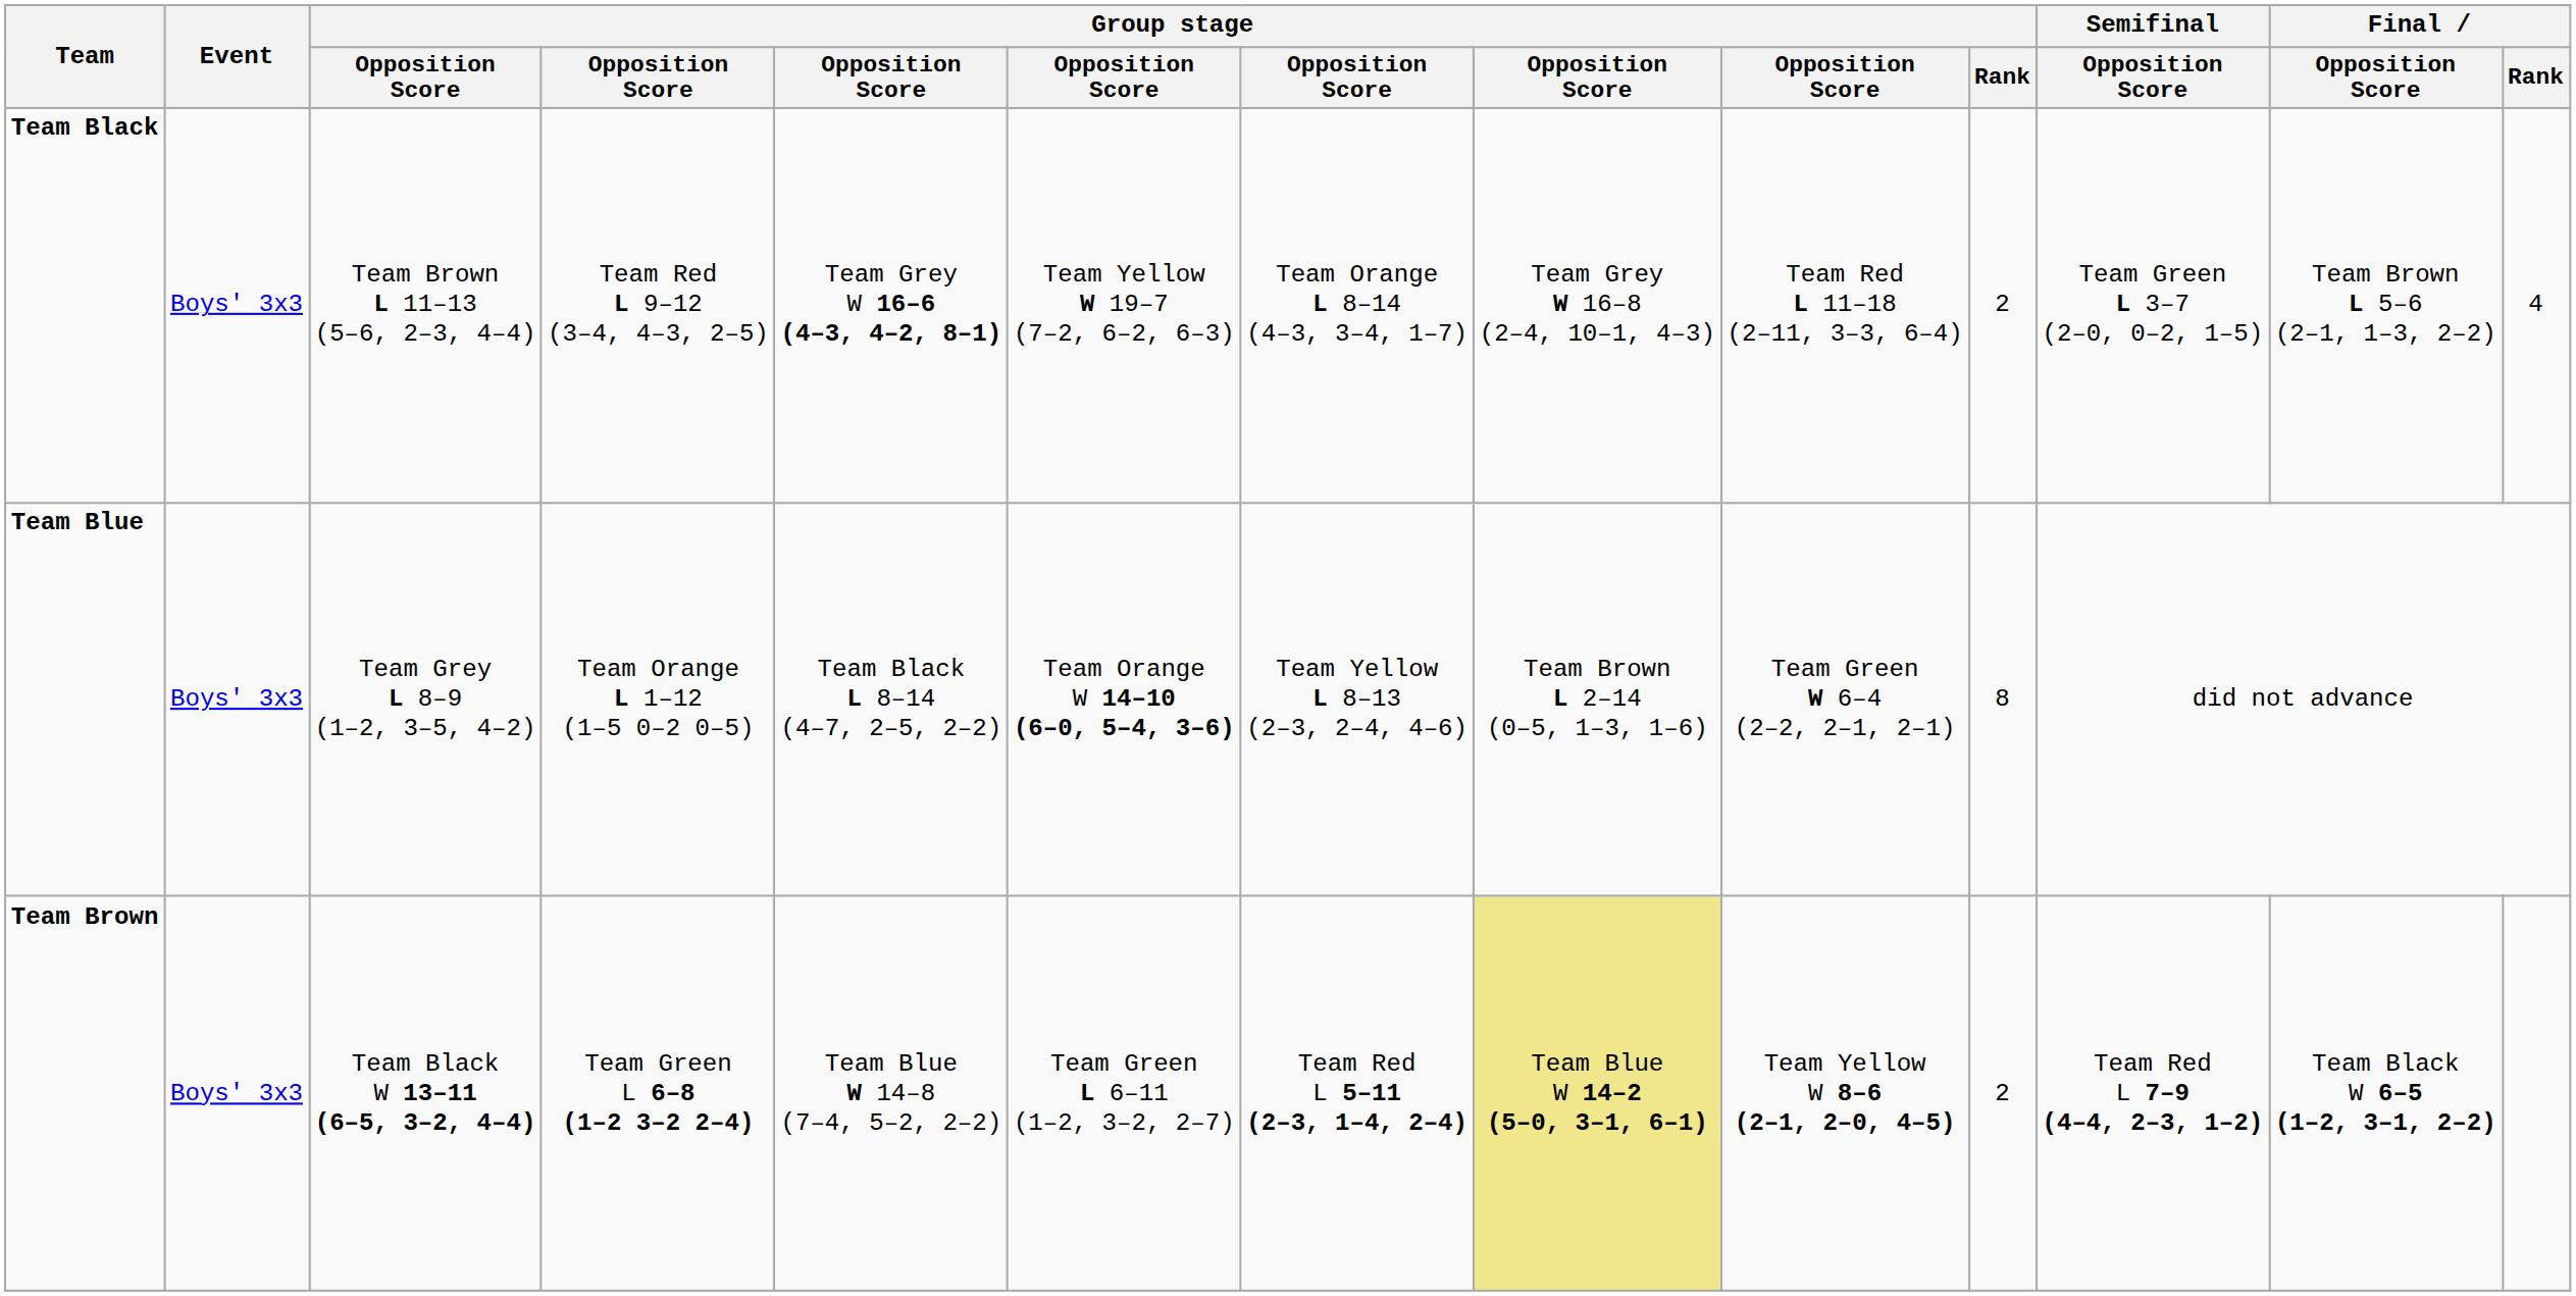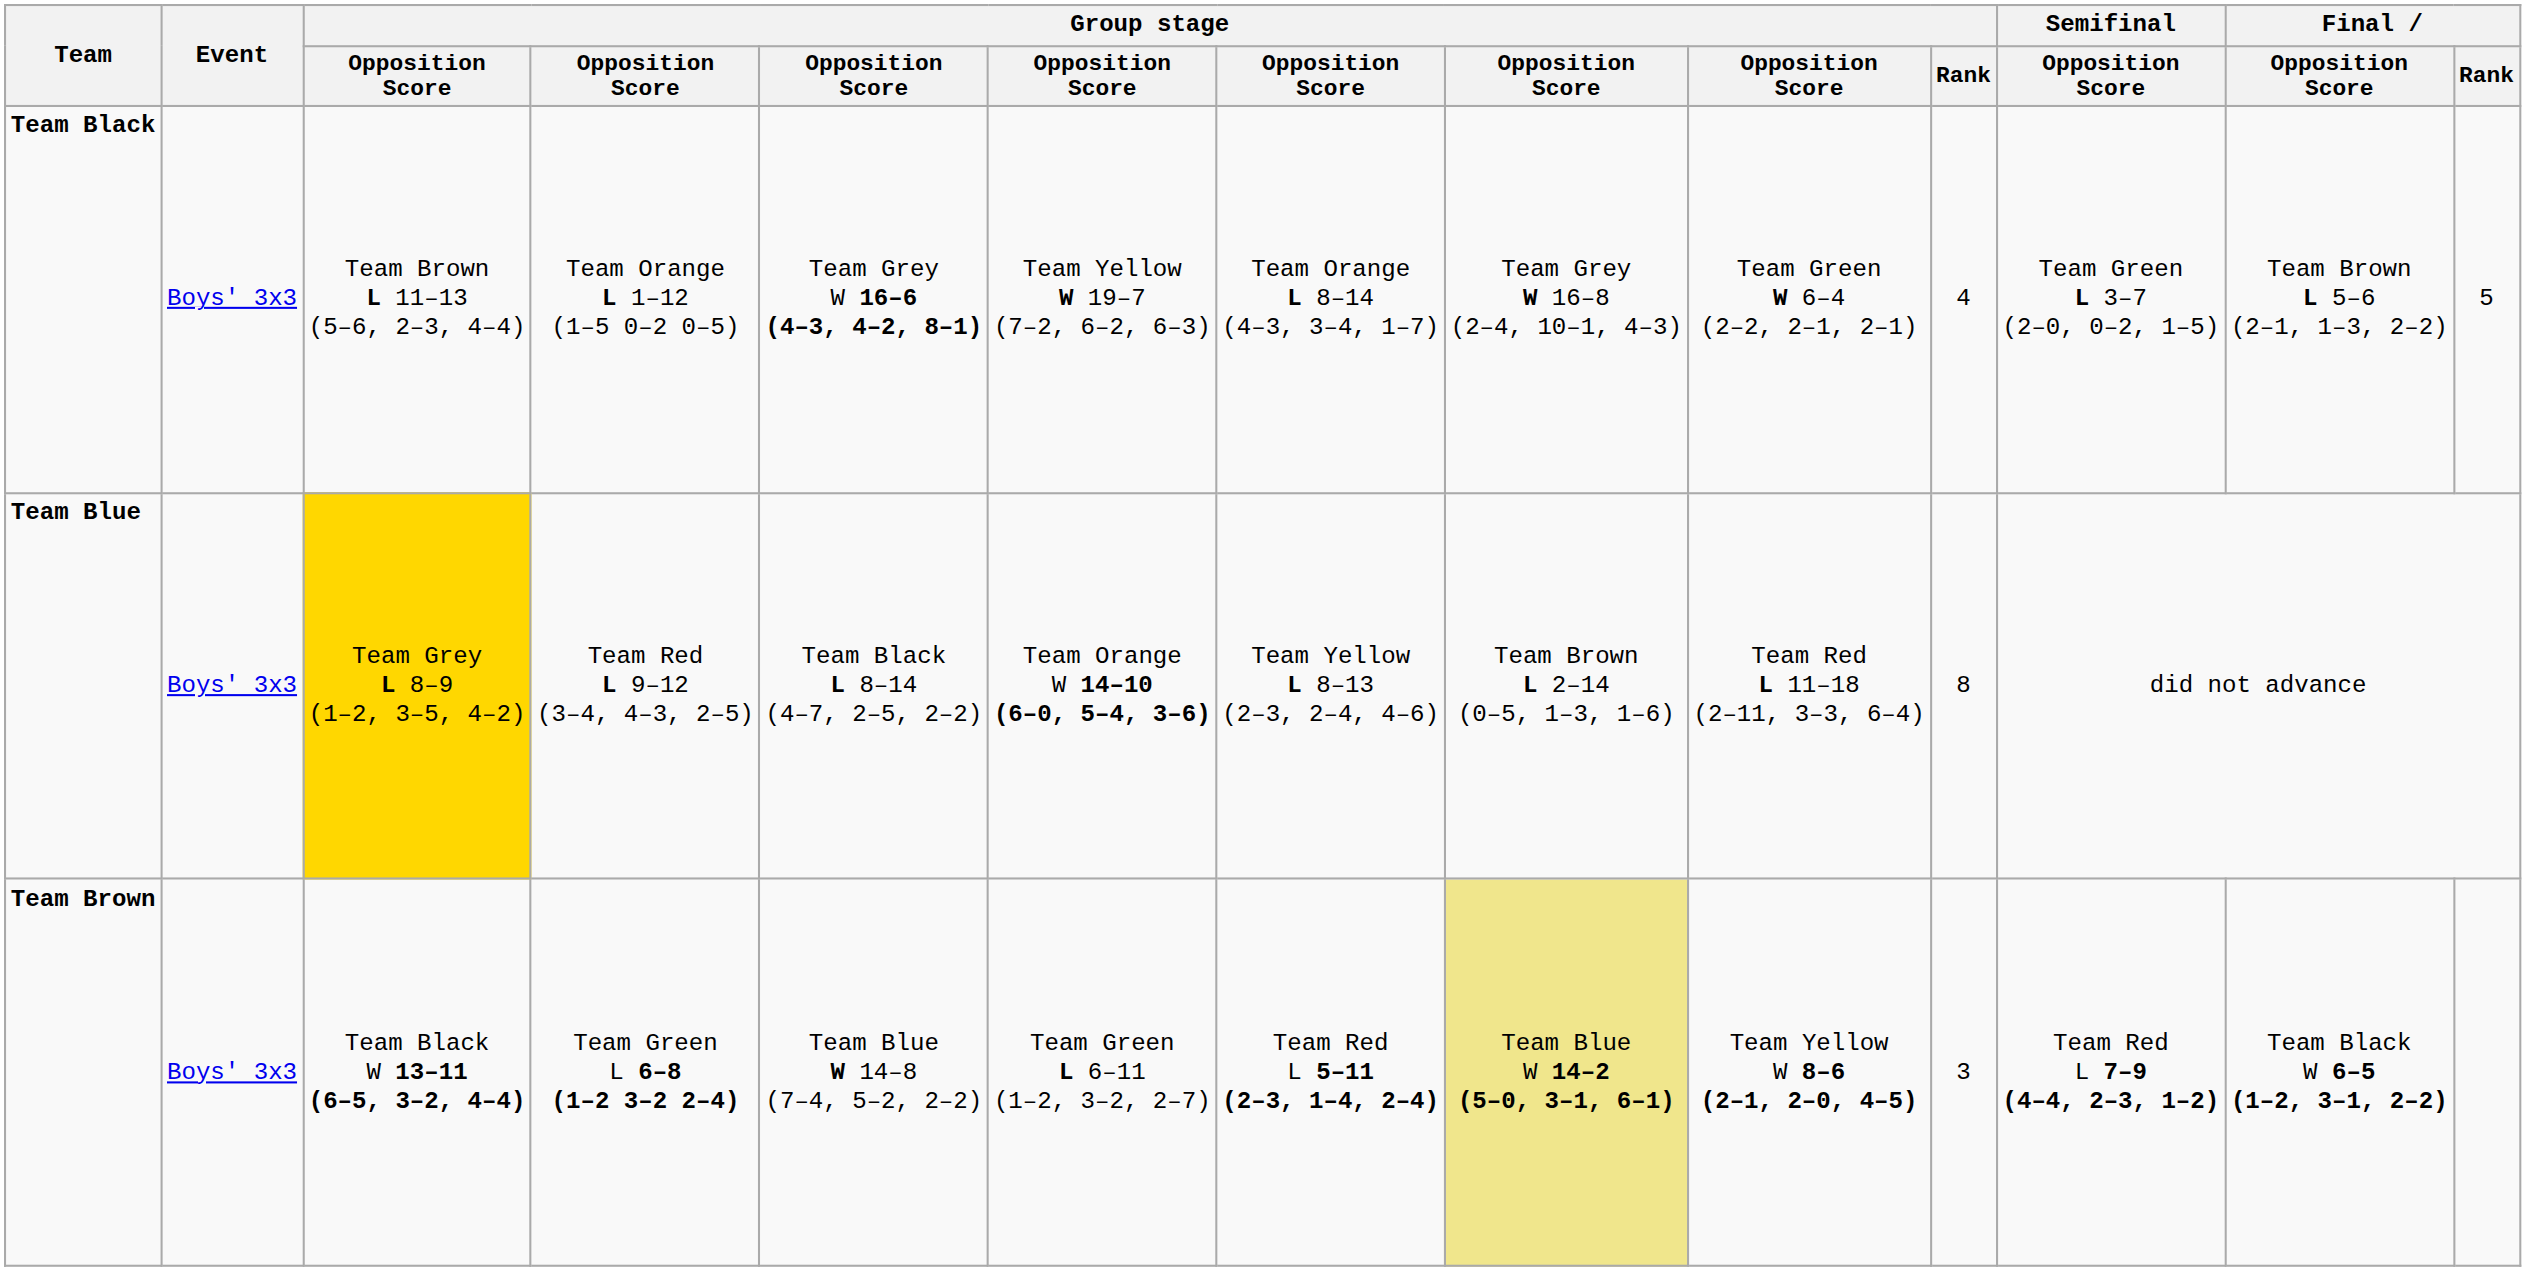 <table class="wikitable" style="font-size:90%">
 <tr>
 <th rowspan=2>Team</th>
 <th rowspan=2>Event</th>
 <th colspan=8>Group stage</th>
 <th>Semifinal</th>
 <th colspan=2>Final / </th>
 </tr>
 <tr style="font-size:95%">
 <th>Opposition<br>Score</th>
 <th>Opposition<br>Score</th>
 <th>Opposition<br>Score</th>
 <th>Opposition<br>Score</th>
 <th>Opposition<br>Score</th>
 <th>Opposition<br>Score</th>
 <th>Opposition<br>Score</th>
 <th>Rank</th>
 <th>Opposition<br>Score</th>
 <th>Opposition<br>Score</th>
 <th>Rank</th>
 </tr>
 <tr align=center>
 <td align=left> <strong>Team Black</strong><br><br><br><br><br><br><br><br><br><br><br><br><br></td>
 <td align=left><a href='#'>Boys' 3x3</a></td>
 <td> Team Brown<br><strong>L</strong> 11–13<br>(5–6, 2–3, 4–4)</td>
-<td> Team Red<br><strong>L</strong> 9–12<br>(3–4, 4–3, 2–5)</td>
+<td> Team Orange<br><strong>L</strong> 1–12<br>(1–5 0–2 0–5)</td>
 <td> Team Grey<br></strong>W<strong> 16–6<br>(4–3, 4–2, 8–1)</td>
 <td> Team Yellow<br><strong>W</strong> 19–7<br>(7–2, 6–2, 6–3)</td>
 <td> Team Orange<br><strong>L</strong> 8–14<br>(4–3, 3–4, 1–7)</td>
 <td> Team Grey<br><strong>W</strong> 16–8<br>(2–4, 10–1, 4–3)</td>
-<td> Team Red<br><strong>L</strong> 11–18<br>(2–11, 3–3, 6–4)</td>
-<td>2</td>
+<td> Team Green<br><strong>W</strong> 6–4<br>(2–2, 2–1, 2–1)</td>
+<td>4</td>
 <td> Team Green<br><strong>L</strong> 3–7<br>(2–0, 0–2, 1–5)</td>
 <td> Team Brown<br><strong>L</strong> 5–6<br>(2–1, 1–3, 2–2)</td>
-<td>4</td>
+<td>5</td>
 </tr>
 <tr align=center>
 <td align=left> <strong>Team Blue</strong><br><br><br><br><br><br><br><br><br><br><br><br><br></td>
 <td align=left><a href='#'>Boys' 3x3</a></td>
-<td> Team Grey<br><strong>L</strong> 8–9<br>(1–2, 3–5, 4–2)</td>
-<td> Team Orange<br><strong>L</strong> 1–12<br>(1–5 0–2 0–5)</td>
+<td style="background: gold;"> Team Grey<br><strong>L</strong> 8–9<br>(1–2, 3–5, 4–2)</td>
+<td> Team Red<br><strong>L</strong> 9–12<br>(3–4, 4–3, 2–5)</td>
 <td> Team Black<br><strong>L</strong> 8–14<br>(4–7, 2–5, 2–2)</td>
 <td> Team Orange<br></strong>W<strong> 14–10<br>(6–0, 5–4, 3–6)</td>
 <td> Team Yellow<br><strong>L</strong> 8–13<br>(2–3, 2–4, 4–6)</td>
 <td> Team Brown<br><strong>L</strong> 2–14<br>(0–5, 1–3, 1–6)</td>
-<td> Team Green<br><strong>W</strong> 6–4<br>(2–2, 2–1, 2–1)</td>
+<td> Team Red<br><strong>L</strong> 11–18<br>(2–11, 3–3, 6–4)</td>
 <td>8</td>
 <td colspan=3>did not advance</td>
 </tr>
 <tr align=center>
 <td align=left> <strong>Team Brown</strong><br><br><br><br><br><br><br><br><br><strong><br><br><br><br></td>
 <td align=left><a href='#'>Boys' 3x3</a></td>
 <td> Team Black<br></strong>W<strong> 13–11<br>(6–5, 3–2, 4–4)</td>
 <td> Team Green<br></strong>L<strong> 6–8<br>(1–2 3–2 2–4)</td>
 <td> Team Blue<br><strong>W</strong> 14–8<br>(7–4, 5–2, 2–2)</td>
 <td> Team Green<br><strong>L</strong> 6–11<br>(1–2, 3–2, 2–7)</td>
 <td> Team Red<br></strong>L<strong> 5–11<br>(2–3, 1–4, 2–4)</td>
 <td style="background: khaki;"> Team Blue<br></strong>W<strong> 14–2<br>(5–0, 3–1, 6–1)</td>
 <td> Team Yellow<br></strong>W<strong> 8–6<br>(2–1, 2–0, 4–5)</td>
-<td>2</td>
+<td>3</td>
 <td> Team Red<br></strong>L<strong> 7–9<br>(4–4, 2–3, 1–2)</td>
 <td> Team Black<br></strong>W<strong> 6–5<br>(1–2, 3–1, 2–2)</td>
 <td></strong><strong></td>
 </tr>
 </table>
